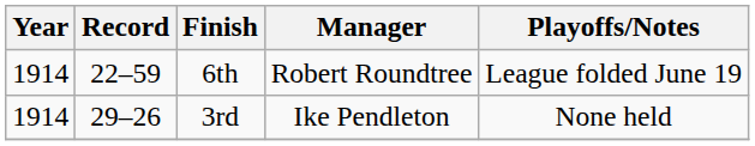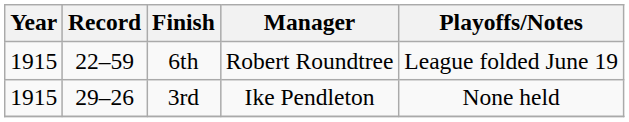 <table class="wikitable" style="text-align:center">
 <tr>
 <th>Year</th>
 <th>Record</th>
 <th>Finish</th>
 <th>Manager</th>
 <th>Playoffs/Notes</th>
 </tr>
 <tr>
-<td>1914</td>
+<td>1915</td>
 <td>22–59</td>
 <td>6th</td>
 <td>Robert Roundtree</td>
 <td>League folded June 19</td>
 </tr>
 <tr>
-<td>1914</td>
+<td>1915</td>
 <td>29–26</td>
 <td>3rd</td>
 <td>Ike Pendleton</td>
 <td>None held</td>
 </tr>
 <tr>
 </tr>
 </table>
